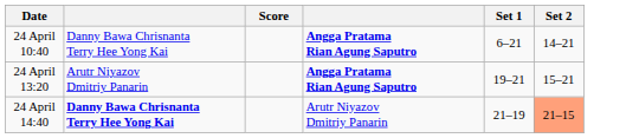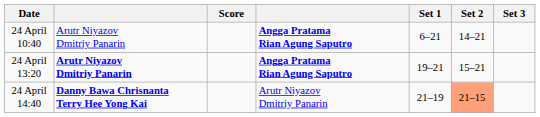 <table class="wikitable" style="text-align: center; font-size:90% ">
 <tr>
 <th width="60">Date</th>
 <th align="right" width="200"></th>
 <th width="60">Score</th>
 <th align="left" width="200"></th>
 <th width="50">Set 1</th>
 <th width="50">Set 2</th>
+<th width="50">Set 3</th>
 </tr>
 <tr>
 <td>24 April 10:40</td>
-<td align="left"> <a href='#'>Danny Bawa Chrisnanta</a><br> <a href='#'>Terry Hee Yong Kai</a></td>
+<td align="left"> <a href='#'>Arutr Niyazov</a> <br>  <a href='#'>Dmitriy Panarin</a></td>
 <td align="center"></td>
 <td align="left"><strong> <a href='#'>Angga Pratama</a> <br>  <a href='#'>Rian Agung Saputro</a></strong></td>
 <td>6–21</td>
 <td>14–21</td>
+<td></td>
 </tr>
 <tr>
 <td>24 April 13:20</td>
-<td align="left"> <a href='#'>Arutr Niyazov</a> <br>  <a href='#'>Dmitriy Panarin</a></td>
+<td align="left"><strong> <a href='#'>Arutr Niyazov</a> <br>  <a href='#'>Dmitriy Panarin</a></strong></td>
 <td align="center"></td>
 <td align="left"><strong> <a href='#'>Angga Pratama</a> <br>  <a href='#'>Rian Agung Saputro</a></strong></td>
 <td>19–21</td>
 <td>15–21</td>
+<td></td>
 </tr>
 <tr>
 <td>24 April 14:40</td>
 <td align="left"><strong> <a href='#'>Danny Bawa Chrisnanta</a><br> <a href='#'>Terry Hee Yong Kai</a></strong></td>
 <td align="center"></td>
 <td align="left"> <a href='#'>Arutr Niyazov</a> <br>  <a href='#'>Dmitriy Panarin</a></td>
 <td>21–19</td>
 <td style="background: lightsalmon;">21–15</td>
+<td></td>
 </tr>
 </table>
